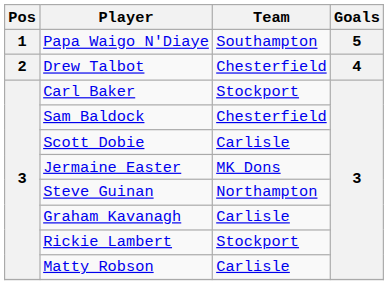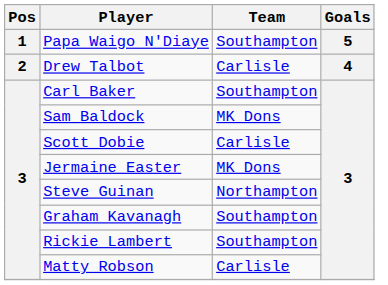 <table class= wikitable>
 <tr>
 <th>Pos</th>
 <th>Player</th>
 <th>Team</th>
 <th>Goals</th>
 </tr>
 <tr>
 <th rowspan="1">1</th>
 <td><a href='#'>Papa Waigo N'Diaye</a></td>
 <td><a href='#'>Southampton</a></td>
 <th rowspan="1">5</th>
 </tr>
 <tr>
 <th rowspan="1">2</th>
 <td><a href='#'>Drew Talbot</a></td>
-<td><a href='#'>Chesterfield</a></td>
+<td><a href='#'>Carlisle</a></td>
 <th rowspan="1">4</th>
 </tr>
 <tr>
 <th rowspan="8">3</th>
 <td><a href='#'>Carl Baker</a></td>
-<td><a href='#'>Stockport</a></td>
+<td><a href='#'>Southampton</a></td>
 <th rowspan="8">3</th>
 </tr>
 <tr>
 <td><a href='#'>Sam Baldock</a></td>
-<td><a href='#'>Chesterfield</a></td>
+<td><a href='#'>MK Dons</a></td>
 </tr>
 <tr>
 <td><a href='#'>Scott Dobie</a></td>
 <td><a href='#'>Carlisle</a></td>
 </tr>
 <tr>
 <td><a href='#'>Jermaine Easter</a></td>
 <td><a href='#'>MK Dons</a></td>
 </tr>
 <tr>
 <td><a href='#'>Steve Guinan</a></td>
 <td><a href='#'>Northampton</a></td>
 </tr>
 <tr>
 <td><a href='#'>Graham Kavanagh</a></td>
-<td><a href='#'>Carlisle</a></td>
+<td><a href='#'>Southampton</a></td>
 </tr>
 <tr>
 <td><a href='#'>Rickie Lambert</a></td>
-<td><a href='#'>Stockport</a></td>
+<td><a href='#'>Southampton</a></td>
 </tr>
 <tr>
 <td><a href='#'>Matty Robson</a></td>
 <td><a href='#'>Carlisle</a></td>
 </tr>
 <tr>
 </tr>
 </table>
